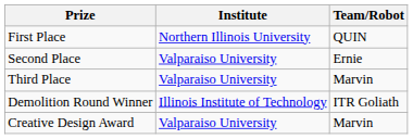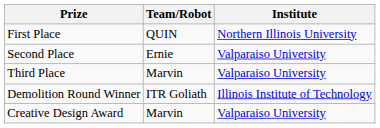 <table class="wikitable">
 <tr>
 <th>Prize</th>
+<th>Team/Robot</th>
 <th>Institute</th>
-<th>Team/Robot</th>
 </tr>
 <tr>
 <td>First Place</td>
+<td>QUIN</td>
 <td><a href='#'>Northern Illinois University</a></td>
-<td>QUIN</td>
 </tr>
 <tr>
 <td>Second Place</td>
+<td>Ernie</td>
 <td><a href='#'>Valparaiso University</a></td>
-<td>Ernie</td>
 </tr>
 <tr>
 <td>Third Place</td>
+<td>Marvin</td>
 <td><a href='#'>Valparaiso University</a></td>
-<td>Marvin</td>
 </tr>
 <tr>
 <td>Demolition Round Winner</td>
+<td>ITR Goliath</td>
 <td><a href='#'>Illinois Institute of Technology</a></td>
-<td>ITR Goliath</td>
 </tr>
 <tr>
 <td>Creative Design Award</td>
+<td>Marvin</td>
 <td><a href='#'>Valparaiso University</a></td>
-<td>Marvin</td>
 </tr>
 </table>
